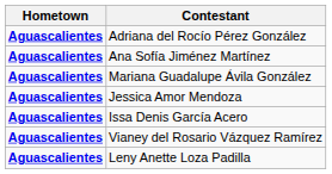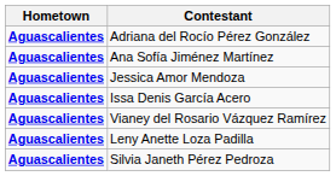 <table class="wikitable sortable" style="font-size: 95%;">
 <tr>
 <th>Hometown</th>
 <th>Contestant</th>
 </tr>
 <tr>
 <td><strong><a href='#'>Aguascalientes</a></strong></td>
 <td>Adriana del Rocío Pérez González</td>
 </tr>
 <tr>
 <td><strong><a href='#'>Aguascalientes</a></strong></td>
 <td>Ana Sofía Jiménez Martínez</td>
-</tr>
-<tr>
-<td><strong><a href='#'>Aguascalientes</a></strong></td>
-<td>Mariana Guadalupe Ávila González</td>
 </tr>
 <tr>
 <td><strong><a href='#'>Aguascalientes</a></strong></td>
 <td>Jessica Amor Mendoza</td>
 </tr>
 <tr>
 <td><strong><a href='#'>Aguascalientes</a></strong></td>
 <td>Issa Denis García Acero</td>
 </tr>
 <tr>
 <td><strong><a href='#'>Aguascalientes</a></strong></td>
 <td>Vianey del Rosario Vázquez Ramírez</td>
 </tr>
 <tr>
 <td><strong><a href='#'>Aguascalientes</a></strong></td>
 <td>Leny Anette Loza Padilla</td>
 </tr>
+<tr>
+<td><strong><a href='#'>Aguascalientes</a></strong></td>
+<td>Silvia Janeth Pérez Pedroza</td>
+</tr>
 </table>
